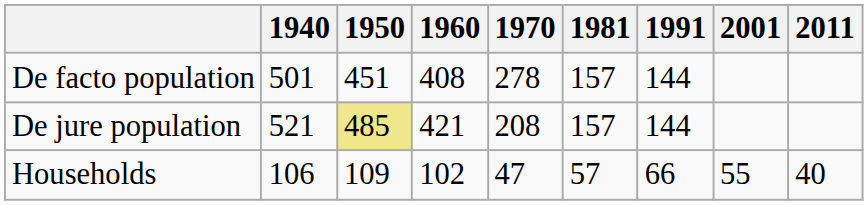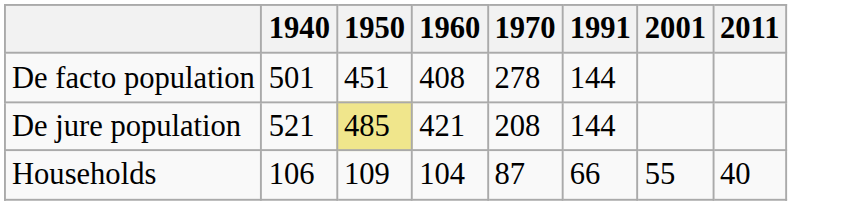 <table class="wikitable">
 <tr>
 <th></th>
 <th>1940</th>
 <th>1950</th>
 <th>1960</th>
 <th>1970</th>
-<th>1981</th>
 <th>1991</th>
 <th>2001</th>
 <th>2011</th>
 </tr>
 <tr>
 <td>De facto population</td>
 <td>501</td>
 <td>451</td>
 <td>408</td>
 <td>278</td>
-<td>157</td>
 <td>144</td>
 <td></td>
 <td></td>
 </tr>
 <tr>
 <td>De jure population</td>
 <td>521</td>
 <td style="background: khaki;">485</td>
 <td>421</td>
 <td>208</td>
-<td>157</td>
 <td>144</td>
 <td></td>
 <td></td>
 </tr>
 <tr>
 <td>Households</td>
 <td>106</td>
 <td>109</td>
-<td>102</td>
-<td>47</td>
-<td>57</td>
+<td>104</td>
+<td>87</td>
 <td>66</td>
 <td>55</td>
 <td>40</td>
 </tr>
 </table>
